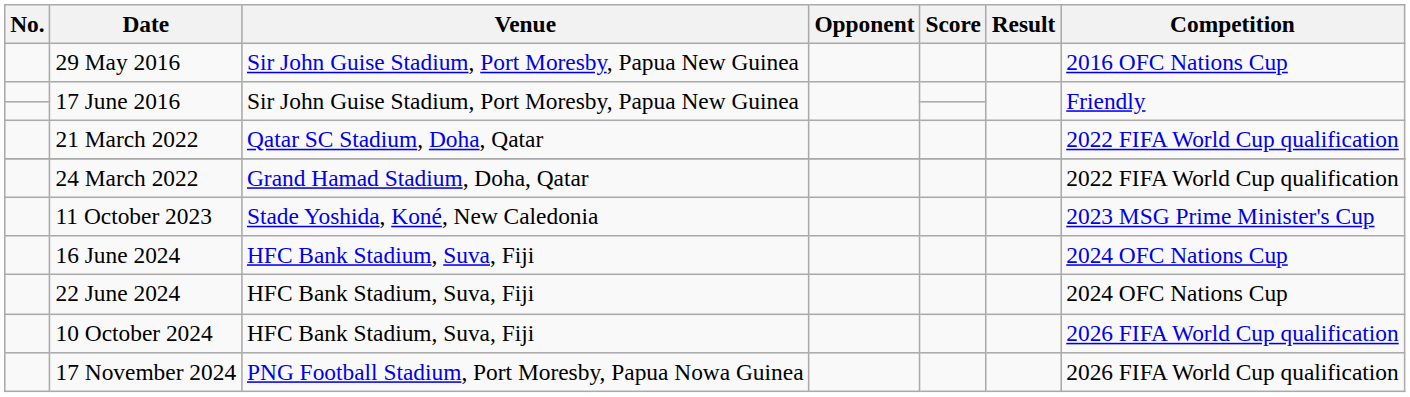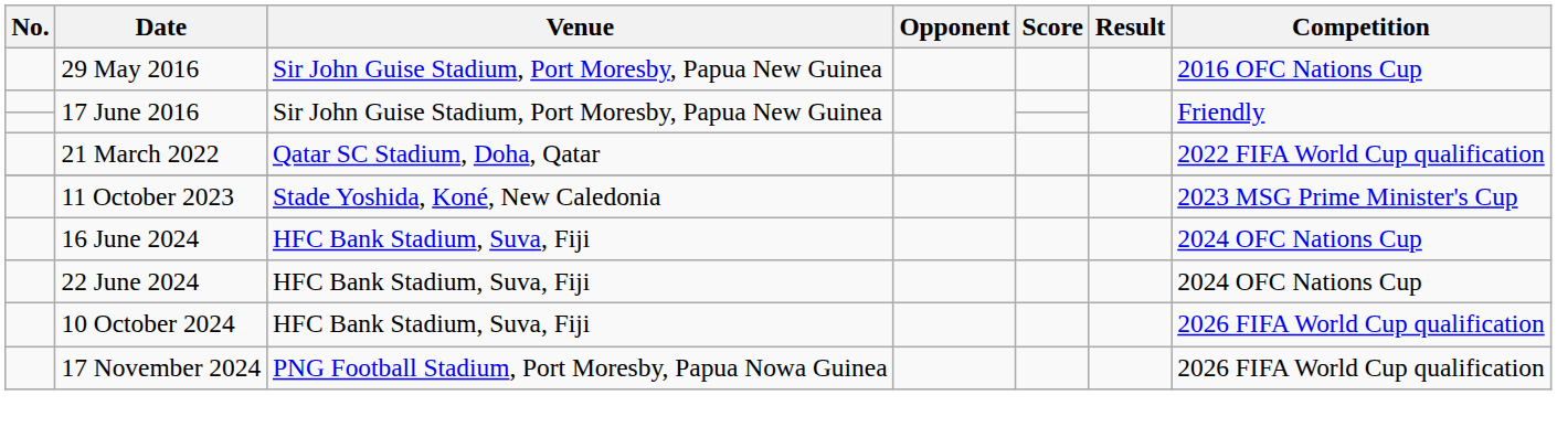 <table class="wikitable" style="font-size:95%">
 <tr>
 <th>No.</th>
 <th>Date</th>
 <th>Venue</th>
 <th>Opponent</th>
 <th>Score</th>
 <th>Result</th>
 <th>Competition</th>
 </tr>
 <tr>
 <td></td>
 <td>29 May 2016</td>
 <td><a href='#'>Sir John Guise Stadium</a>, <a href='#'>Port Moresby</a>, Papua New Guinea</td>
 <td></td>
 <td></td>
 <td></td>
 <td><a href='#'>2016 OFC Nations Cup</a></td>
 </tr>
 <tr>
 <td></td>
 <td rowspan=2>17 June 2016</td>
 <td rowspan=2>Sir John Guise Stadium, Port Moresby, Papua New Guinea</td>
 <td rowspan=2></td>
 <td></td>
 <td rowspan=2></td>
 <td rowspan=2><a href='#'>Friendly</a></td>
 </tr>
 <tr>
 <td></td>
 <td></td>
 </tr>
 <tr>
 <td></td>
 <td>21 March 2022</td>
 <td><a href='#'>Qatar SC Stadium</a>, <a href='#'>Doha</a>, Qatar</td>
 <td></td>
 <td></td>
 <td></td>
 <td><a href='#'>2022 FIFA World Cup qualification</a></td>
 </tr>
 <tr>
-</tr>
-<tr>
-<td></td>
-<td>24 March 2022</td>
-<td><a href='#'>Grand Hamad Stadium</a>, Doha, Qatar</td>
-<td></td>
-<td></td>
-<td></td>
-<td>2022 FIFA World Cup qualification</td>
 </tr>
 <tr>
 <td></td>
 <td>11 October 2023</td>
 <td><a href='#'>Stade Yoshida</a>, <a href='#'>Koné</a>, New Caledonia</td>
 <td></td>
 <td></td>
 <td></td>
 <td><a href='#'>2023 MSG Prime Minister's Cup</a></td>
 </tr>
 <tr>
 <td></td>
 <td>16 June 2024</td>
 <td><a href='#'>HFC Bank Stadium</a>, <a href='#'>Suva</a>, Fiji</td>
 <td></td>
 <td></td>
 <td></td>
 <td><a href='#'>2024 OFC Nations Cup</a></td>
 </tr>
 <tr>
 <td></td>
 <td>22 June 2024</td>
 <td>HFC Bank Stadium, Suva, Fiji</td>
 <td></td>
 <td></td>
 <td></td>
 <td>2024 OFC Nations Cup</td>
 </tr>
 <tr>
 <td></td>
 <td>10 October 2024</td>
 <td>HFC Bank Stadium, Suva, Fiji</td>
 <td></td>
 <td></td>
 <td></td>
 <td><a href='#'>2026 FIFA World Cup qualification</a></td>
 </tr>
 <tr>
 <td></td>
 <td>17 November 2024</td>
 <td><a href='#'>PNG Football Stadium</a>, Port Moresby, Papua Nowa Guinea</td>
 <td></td>
 <td></td>
 <td></td>
 <td>2026 FIFA World Cup qualification</td>
 </tr>
 </table>
